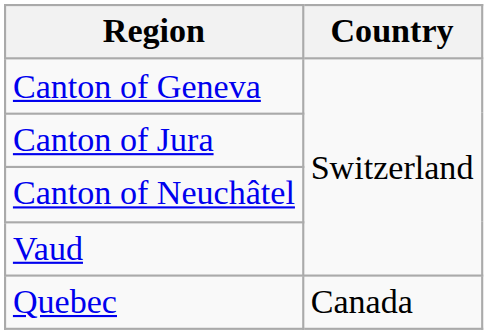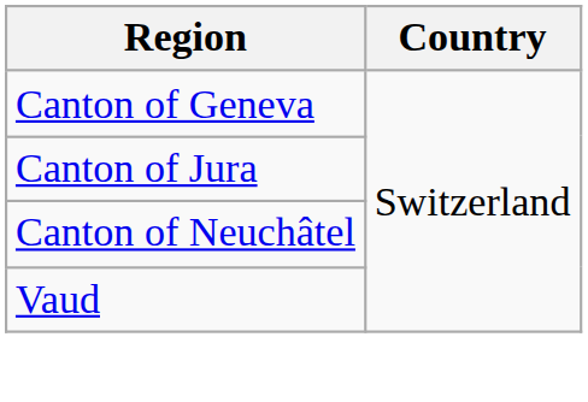 <table class="wikitable">
 <tr>
 <th>Region</th>
 <th>Country</th>
 </tr>
 <tr>
 <td><a href='#'>Canton of Geneva</a></td>
 <td rowspan="4">Switzerland</td>
 </tr>
 <tr>
 <td><a href='#'>Canton of Jura</a></td>
 </tr>
 <tr>
 <td><a href='#'>Canton of Neuchâtel</a></td>
 </tr>
 <tr>
 <td><a href='#'>Vaud</a></td>
 </tr>
-<tr>
-<td><a href='#'>Quebec</a></td>
-<td>Canada</td>
-</tr>
 </table>
